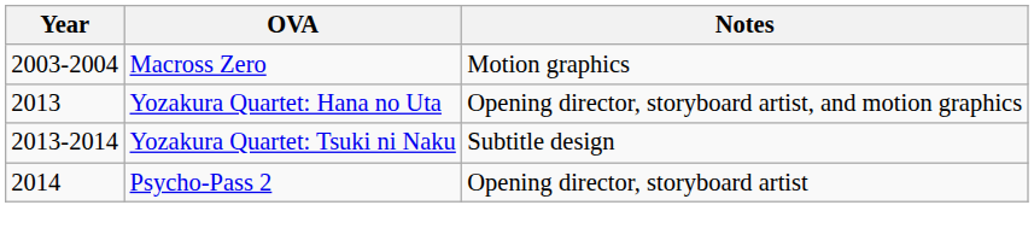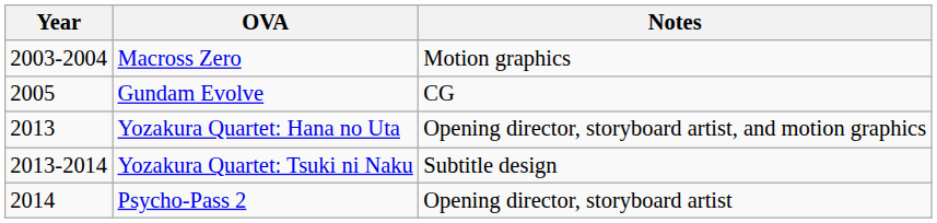 <table class="wikitable">
 <tr>
 <th>Year</th>
 <th>OVA</th>
 <th>Notes</th>
 </tr>
 <tr>
 <td>2003-2004</td>
 <td><a href='#'>Macross Zero</a></td>
 <td>Motion graphics</td>
+</tr>
+<tr>
+<td>2005</td>
+<td><a href='#'>Gundam Evolve</a></td>
+<td>CG</td>
 </tr>
 <tr>
 <td>2013</td>
 <td><a href='#'>Yozakura Quartet: Hana no Uta</a></td>
 <td>Opening director, storyboard artist, and motion graphics</td>
 </tr>
 <tr>
 <td>2013-2014</td>
 <td><a href='#'>Yozakura Quartet: Tsuki ni Naku</a></td>
 <td>Subtitle design</td>
 </tr>
 <tr>
 <td>2014</td>
 <td><a href='#'>Psycho-Pass 2</a></td>
 <td>Opening director, storyboard artist</td>
 </tr>
 </table>
